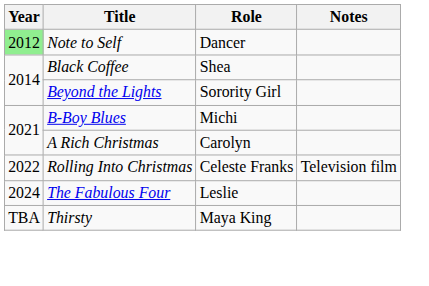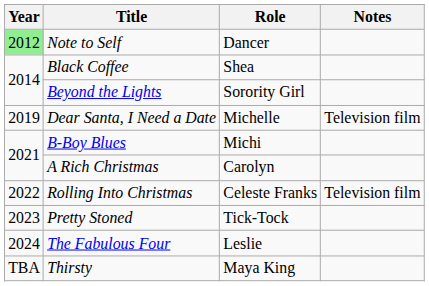 <table class="wikitable sortable">
 <tr>
 <th>Year</th>
 <th>Title</th>
 <th>Role</th>
 <th>Notes</th>
 </tr>
 <tr>
 <td style="background: lightgreen;">2012</td>
 <td><em>Note to Self</em></td>
 <td>Dancer</td>
 <td></td>
 </tr>
 <tr>
 <td rowspan="2">2014</td>
 <td><em>Black Coffee</em></td>
 <td>Shea</td>
 <td></td>
 </tr>
 <tr>
 <td><em><a href='#'>Beyond the Lights</a></em></td>
 <td>Sorority Girl</td>
 <td></td>
 </tr>
 <tr>
+<td>2019</td>
+<td><em>Dear Santa, I Need a Date</em></td>
+<td>Michelle</td>
+<td>Television film</td>
+</tr>
+<tr>
 <td rowspan="2">2021</td>
 <td><em><a href='#'>B-Boy Blues</a></em></td>
 <td>Michi</td>
 <td></td>
 </tr>
 <tr>
 <td><em>A Rich Christmas</em></td>
 <td>Carolyn</td>
 <td></td>
 </tr>
 <tr>
 <td>2022</td>
 <td><em>Rolling Into Christmas</em></td>
 <td>Celeste Franks</td>
 <td>Television film</td>
 </tr>
 <tr>
+<td>2023</td>
+<td><em>Pretty Stoned</em></td>
+<td>Tick-Tock</td>
+<td></td>
+</tr>
+<tr>
 <td>2024</td>
 <td><em><a href='#'>The Fabulous Four</a></em></td>
 <td>Leslie</td>
 <td></td>
 </tr>
 <tr>
 <td>TBA</td>
 <td><em>Thirsty</em></td>
 <td>Maya King</td>
 <td></td>
 </tr>
 </table>
